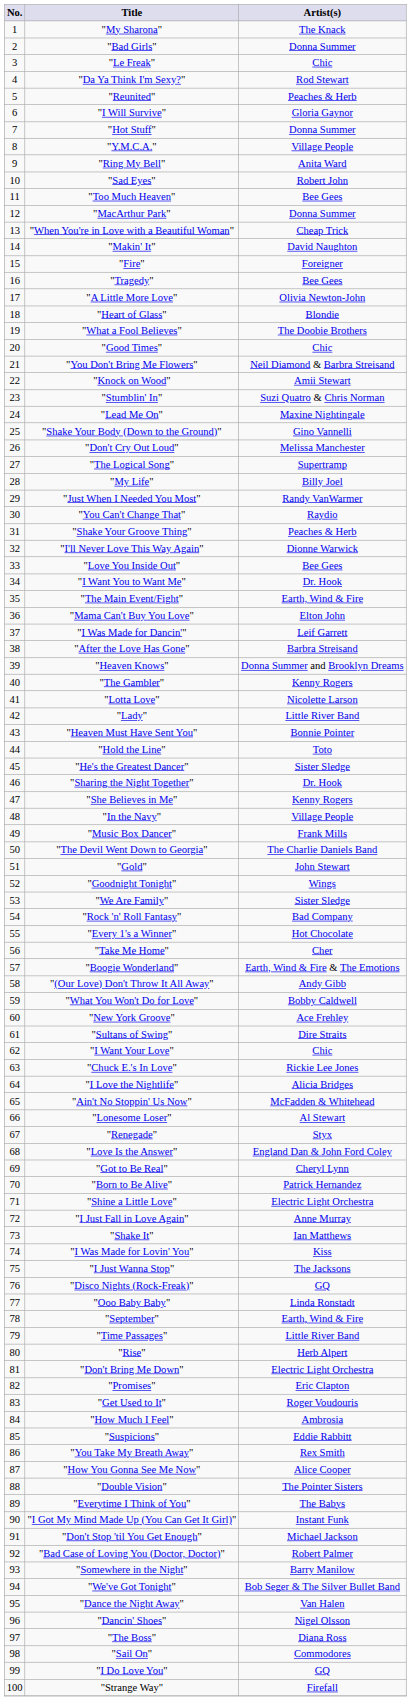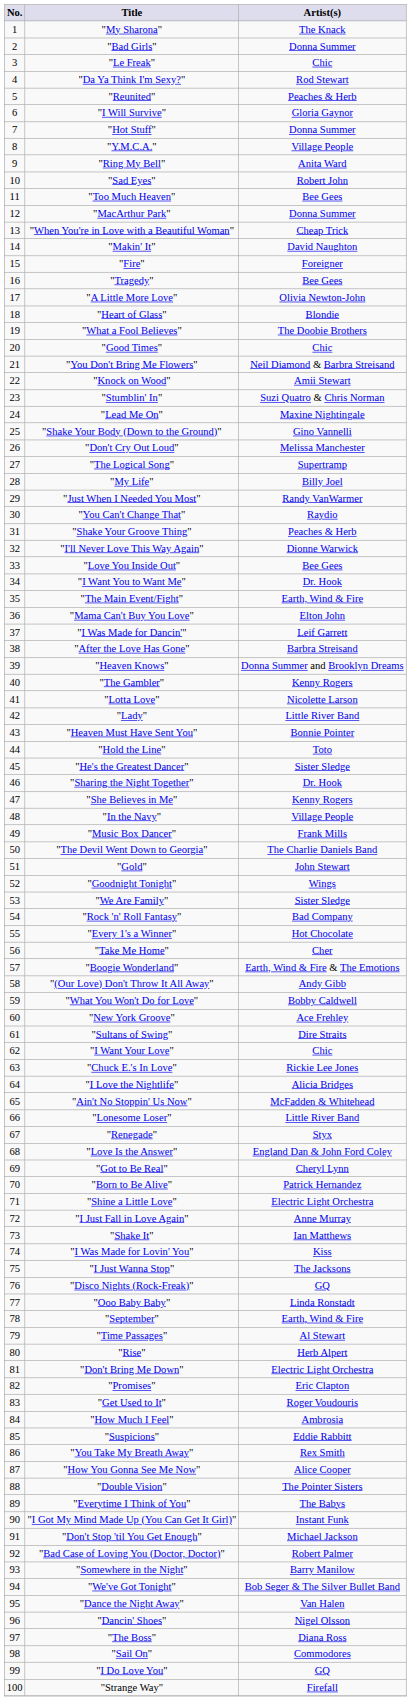 <table class="wikitable sortable" style="text-align: center">
 <tr>
 <th scope="col" style="background:#dde;">No.</th>
 <th scope="col" style="background:#dde;">Title</th>
 <th scope="col" style="background:#dde;">Artist(s)</th>
 </tr>
 <tr>
 <td>1</td>
 <td>"<a href='#'>My Sharona</a>"</td>
 <td><a href='#'>The Knack</a></td>
 </tr>
 <tr>
 <td>2</td>
 <td>"<a href='#'>Bad Girls</a>"</td>
 <td><a href='#'>Donna Summer</a></td>
 </tr>
 <tr>
 <td>3</td>
 <td>"<a href='#'>Le Freak</a>"</td>
 <td><a href='#'>Chic</a></td>
 </tr>
 <tr>
 <td>4</td>
 <td>"<a href='#'>Da Ya Think I'm Sexy?</a>"</td>
 <td><a href='#'>Rod Stewart</a></td>
 </tr>
 <tr>
 <td>5</td>
 <td>"<a href='#'>Reunited</a>"</td>
 <td><a href='#'>Peaches & Herb</a></td>
 </tr>
 <tr>
 <td>6</td>
 <td>"<a href='#'>I Will Survive</a>"</td>
 <td><a href='#'>Gloria Gaynor</a></td>
 </tr>
 <tr>
 <td>7</td>
 <td>"<a href='#'>Hot Stuff</a>"</td>
 <td><a href='#'>Donna Summer</a></td>
 </tr>
 <tr>
 <td>8</td>
 <td>"<a href='#'>Y.M.C.A.</a>"</td>
 <td><a href='#'>Village People</a></td>
 </tr>
 <tr>
 <td>9</td>
 <td>"<a href='#'>Ring My Bell</a>"</td>
 <td><a href='#'>Anita Ward</a></td>
 </tr>
 <tr>
 <td>10</td>
 <td>"<a href='#'>Sad Eyes</a>"</td>
 <td><a href='#'>Robert John</a></td>
 </tr>
 <tr>
 <td>11</td>
 <td>"<a href='#'>Too Much Heaven</a>"</td>
 <td><a href='#'>Bee Gees</a></td>
 </tr>
 <tr>
 <td>12</td>
 <td>"<a href='#'>MacArthur Park</a>"</td>
 <td><a href='#'>Donna Summer</a></td>
 </tr>
 <tr>
 <td>13</td>
 <td>"<a href='#'>When You're in Love with a Beautiful Woman</a>"</td>
 <td><a href='#'>Cheap Trick</a></td>
 </tr>
 <tr>
 <td>14</td>
 <td>"<a href='#'>Makin' It</a>"</td>
 <td><a href='#'>David Naughton</a></td>
 </tr>
 <tr>
 <td>15</td>
 <td>"<a href='#'>Fire</a>"</td>
 <td><a href='#'>Foreigner</a></td>
 </tr>
 <tr>
 <td>16</td>
 <td>"<a href='#'>Tragedy</a>"</td>
 <td><a href='#'>Bee Gees</a></td>
 </tr>
 <tr>
 <td>17</td>
 <td>"<a href='#'>A Little More Love</a>"</td>
 <td><a href='#'>Olivia Newton-John</a></td>
 </tr>
 <tr>
 <td>18</td>
 <td>"<a href='#'>Heart of Glass</a>"</td>
 <td><a href='#'>Blondie</a></td>
 </tr>
 <tr>
 <td>19</td>
 <td>"<a href='#'>What a Fool Believes</a>"</td>
 <td><a href='#'>The Doobie Brothers</a></td>
 </tr>
 <tr>
 <td>20</td>
 <td>"<a href='#'>Good Times</a>"</td>
 <td><a href='#'>Chic</a></td>
 </tr>
 <tr>
 <td>21</td>
 <td>"<a href='#'>You Don't Bring Me Flowers</a>"</td>
 <td><a href='#'>Neil Diamond</a> & <a href='#'>Barbra Streisand</a></td>
 </tr>
 <tr>
 <td>22</td>
 <td>"<a href='#'>Knock on Wood</a>"</td>
 <td><a href='#'>Amii Stewart</a></td>
 </tr>
 <tr>
 <td>23</td>
 <td>"<a href='#'>Stumblin' In</a>"</td>
 <td><a href='#'>Suzi Quatro</a> & <a href='#'>Chris Norman</a></td>
 </tr>
 <tr>
 <td>24</td>
 <td>"<a href='#'>Lead Me On</a>"</td>
 <td><a href='#'>Maxine Nightingale</a></td>
 </tr>
 <tr>
 <td>25</td>
 <td>"<a href='#'>Shake Your Body (Down to the Ground)</a>"</td>
 <td><a href='#'>Gino Vannelli</a></td>
 </tr>
 <tr>
 <td>26</td>
 <td>"<a href='#'>Don't Cry Out Loud</a>"</td>
 <td><a href='#'>Melissa Manchester</a></td>
 </tr>
 <tr>
 <td>27</td>
 <td>"<a href='#'>The Logical Song</a>"</td>
 <td><a href='#'>Supertramp</a></td>
 </tr>
 <tr>
 <td>28</td>
 <td>"<a href='#'>My Life</a>"</td>
 <td><a href='#'>Billy Joel</a></td>
 </tr>
 <tr>
 <td>29</td>
 <td>"<a href='#'>Just When I Needed You Most</a>"</td>
 <td><a href='#'>Randy VanWarmer</a></td>
 </tr>
 <tr>
 <td>30</td>
 <td>"<a href='#'>You Can't Change That</a>"</td>
 <td><a href='#'>Raydio</a></td>
 </tr>
 <tr>
 <td>31</td>
 <td>"<a href='#'>Shake Your Groove Thing</a>"</td>
 <td><a href='#'>Peaches & Herb</a></td>
 </tr>
 <tr>
 <td>32</td>
 <td>"<a href='#'>I'll Never Love This Way Again</a>"</td>
 <td><a href='#'>Dionne Warwick</a></td>
 </tr>
 <tr>
 <td>33</td>
 <td>"<a href='#'>Love You Inside Out</a>"</td>
 <td><a href='#'>Bee Gees</a></td>
 </tr>
 <tr>
 <td>34</td>
 <td>"<a href='#'>I Want You to Want Me</a>"</td>
 <td><a href='#'>Dr. Hook</a></td>
 </tr>
 <tr>
 <td>35</td>
 <td>"<a href='#'>The Main Event/Fight</a>"</td>
 <td><a href='#'>Earth, Wind & Fire</a></td>
 </tr>
 <tr>
 <td>36</td>
 <td>"<a href='#'>Mama Can't Buy You Love</a>"</td>
 <td><a href='#'>Elton John</a></td>
 </tr>
 <tr>
 <td>37</td>
 <td>"<a href='#'>I Was Made for Dancin'</a>"</td>
 <td><a href='#'>Leif Garrett</a></td>
 </tr>
 <tr>
 <td>38</td>
 <td>"<a href='#'>After the Love Has Gone</a>"</td>
 <td><a href='#'>Barbra Streisand</a></td>
 </tr>
 <tr>
 <td>39</td>
 <td>"<a href='#'>Heaven Knows</a>"</td>
 <td><a href='#'>Donna Summer</a> and <a href='#'>Brooklyn Dreams</a></td>
 </tr>
 <tr>
 <td>40</td>
 <td>"<a href='#'>The Gambler</a>"</td>
 <td><a href='#'>Kenny Rogers</a></td>
 </tr>
 <tr>
 <td>41</td>
 <td>"<a href='#'>Lotta Love</a>"</td>
 <td><a href='#'>Nicolette Larson</a></td>
 </tr>
 <tr>
 <td>42</td>
 <td>"<a href='#'>Lady</a>"</td>
 <td><a href='#'>Little River Band</a></td>
 </tr>
 <tr>
 <td>43</td>
 <td>"<a href='#'>Heaven Must Have Sent You</a>"</td>
 <td><a href='#'>Bonnie Pointer</a></td>
 </tr>
 <tr>
 <td>44</td>
 <td>"<a href='#'>Hold the Line</a>"</td>
 <td><a href='#'>Toto</a></td>
 </tr>
 <tr>
 <td>45</td>
 <td>"<a href='#'>He's the Greatest Dancer</a>"</td>
 <td><a href='#'>Sister Sledge</a></td>
 </tr>
 <tr>
 <td>46</td>
 <td>"<a href='#'>Sharing the Night Together</a>"</td>
 <td><a href='#'>Dr. Hook</a></td>
 </tr>
 <tr>
 <td>47</td>
 <td>"<a href='#'>She Believes in Me</a>"</td>
 <td><a href='#'>Kenny Rogers</a></td>
 </tr>
 <tr>
 <td>48</td>
 <td>"<a href='#'>In the Navy</a>"</td>
 <td><a href='#'>Village People</a></td>
 </tr>
 <tr>
 <td>49</td>
 <td>"<a href='#'>Music Box Dancer</a>"</td>
 <td><a href='#'>Frank Mills</a></td>
 </tr>
 <tr>
 <td>50</td>
 <td>"<a href='#'>The Devil Went Down to Georgia</a>"</td>
 <td><a href='#'>The Charlie Daniels Band</a></td>
 </tr>
 <tr>
 <td>51</td>
 <td>"<a href='#'>Gold</a>"</td>
 <td><a href='#'>John Stewart</a></td>
 </tr>
 <tr>
 <td>52</td>
 <td>"<a href='#'>Goodnight Tonight</a>"</td>
 <td><a href='#'>Wings</a></td>
 </tr>
 <tr>
 <td>53</td>
 <td>"<a href='#'>We Are Family</a>"</td>
 <td><a href='#'>Sister Sledge</a></td>
 </tr>
 <tr>
 <td>54</td>
 <td>"<a href='#'>Rock 'n' Roll Fantasy</a>"</td>
 <td><a href='#'>Bad Company</a></td>
 </tr>
 <tr>
 <td>55</td>
 <td>"<a href='#'>Every 1's a Winner</a>"</td>
 <td><a href='#'>Hot Chocolate</a></td>
 </tr>
 <tr>
 <td>56</td>
 <td>"<a href='#'>Take Me Home</a>"</td>
 <td><a href='#'>Cher</a></td>
 </tr>
 <tr>
 <td>57</td>
 <td>"<a href='#'>Boogie Wonderland</a>"</td>
 <td><a href='#'>Earth, Wind & Fire</a> & <a href='#'>The Emotions</a></td>
 </tr>
 <tr>
 <td>58</td>
 <td>"<a href='#'>(Our Love) Don't Throw It All Away</a>"</td>
 <td><a href='#'>Andy Gibb</a></td>
 </tr>
 <tr>
 <td>59</td>
 <td>"<a href='#'>What You Won't Do for Love</a>"</td>
 <td><a href='#'>Bobby Caldwell</a></td>
 </tr>
 <tr>
 <td>60</td>
 <td>"<a href='#'>New York Groove</a>"</td>
 <td><a href='#'>Ace Frehley</a></td>
 </tr>
 <tr>
 <td>61</td>
 <td>"<a href='#'>Sultans of Swing</a>"</td>
 <td><a href='#'>Dire Straits</a></td>
 </tr>
 <tr>
 <td>62</td>
 <td>"<a href='#'>I Want Your Love</a>"</td>
 <td><a href='#'>Chic</a></td>
 </tr>
 <tr>
 <td>63</td>
 <td>"<a href='#'>Chuck E.'s In Love</a>"</td>
 <td><a href='#'>Rickie Lee Jones</a></td>
 </tr>
 <tr>
 <td>64</td>
 <td>"<a href='#'>I Love the Nightlife</a>"</td>
 <td><a href='#'>Alicia Bridges</a></td>
 </tr>
 <tr>
 <td>65</td>
 <td>"<a href='#'>Ain't No Stoppin' Us Now</a>"</td>
 <td><a href='#'>McFadden & Whitehead</a></td>
 </tr>
 <tr>
 <td>66</td>
 <td>"<a href='#'>Lonesome Loser</a>"</td>
-<td><a href='#'>Al Stewart</a></td>
+<td><a href='#'>Little River Band</a></td>
 </tr>
 <tr>
 <td>67</td>
 <td>"<a href='#'>Renegade</a>"</td>
 <td><a href='#'>Styx</a></td>
 </tr>
 <tr>
 <td>68</td>
 <td>"<a href='#'>Love Is the Answer</a>"</td>
 <td><a href='#'>England Dan & John Ford Coley</a></td>
 </tr>
 <tr>
 <td>69</td>
 <td>"<a href='#'>Got to Be Real</a>"</td>
 <td><a href='#'>Cheryl Lynn</a></td>
 </tr>
 <tr>
 <td>70</td>
 <td>"<a href='#'>Born to Be Alive</a>"</td>
 <td><a href='#'>Patrick Hernandez</a></td>
 </tr>
 <tr>
 <td>71</td>
 <td>"<a href='#'>Shine a Little Love</a>"</td>
 <td><a href='#'>Electric Light Orchestra</a></td>
 </tr>
 <tr>
 <td>72</td>
 <td>"<a href='#'>I Just Fall in Love Again</a>"</td>
 <td><a href='#'>Anne Murray</a></td>
 </tr>
 <tr>
 <td>73</td>
 <td>"<a href='#'>Shake It</a>"</td>
 <td><a href='#'>Ian Matthews</a></td>
 </tr>
 <tr>
 <td>74</td>
 <td>"<a href='#'>I Was Made for Lovin' You</a>"</td>
 <td><a href='#'>Kiss</a></td>
 </tr>
 <tr>
 <td>75</td>
 <td>"<a href='#'>I Just Wanna Stop</a>"</td>
 <td><a href='#'>The Jacksons</a></td>
 </tr>
 <tr>
 <td>76</td>
 <td>"<a href='#'>Disco Nights (Rock-Freak)</a>"</td>
 <td><a href='#'>GQ</a></td>
 </tr>
 <tr>
 <td>77</td>
 <td>"<a href='#'>Ooo Baby Baby</a>"</td>
 <td><a href='#'>Linda Ronstadt</a></td>
 </tr>
 <tr>
 <td>78</td>
 <td>"<a href='#'>September</a>"</td>
 <td><a href='#'>Earth, Wind & Fire</a></td>
 </tr>
 <tr>
 <td>79</td>
 <td>"<a href='#'>Time Passages</a>"</td>
-<td><a href='#'>Little River Band</a></td>
+<td><a href='#'>Al Stewart</a></td>
 </tr>
 <tr>
 <td>80</td>
 <td>"<a href='#'>Rise</a>"</td>
 <td><a href='#'>Herb Alpert</a></td>
 </tr>
 <tr>
 <td>81</td>
 <td>"<a href='#'>Don't Bring Me Down</a>"</td>
 <td><a href='#'>Electric Light Orchestra</a></td>
 </tr>
 <tr>
 <td>82</td>
 <td>"<a href='#'>Promises</a>"</td>
 <td><a href='#'>Eric Clapton</a></td>
 </tr>
 <tr>
 <td>83</td>
 <td>"<a href='#'>Get Used to It</a>"</td>
 <td><a href='#'>Roger Voudouris</a></td>
 </tr>
 <tr>
 <td>84</td>
 <td>"<a href='#'>How Much I Feel</a>"</td>
 <td><a href='#'>Ambrosia</a></td>
 </tr>
 <tr>
 <td>85</td>
 <td>"<a href='#'>Suspicions</a>"</td>
 <td><a href='#'>Eddie Rabbitt</a></td>
 </tr>
 <tr>
 <td>86</td>
 <td>"<a href='#'>You Take My Breath Away</a>"</td>
 <td><a href='#'>Rex Smith</a></td>
 </tr>
 <tr>
 <td>87</td>
 <td>"<a href='#'>How You Gonna See Me Now</a>"</td>
 <td><a href='#'>Alice Cooper</a></td>
 </tr>
 <tr>
 <td>88</td>
 <td>"<a href='#'>Double Vision</a>"</td>
 <td><a href='#'>The Pointer Sisters</a></td>
 </tr>
 <tr>
 <td>89</td>
 <td>"<a href='#'>Everytime I Think of You</a>"</td>
 <td><a href='#'>The Babys</a></td>
 </tr>
 <tr>
 <td>90</td>
 <td>"<a href='#'>I Got My Mind Made Up (You Can Get It Girl)</a>"</td>
 <td><a href='#'>Instant Funk</a></td>
 </tr>
 <tr>
 <td>91</td>
 <td>"<a href='#'>Don't Stop 'til You Get Enough</a>"</td>
 <td><a href='#'>Michael Jackson</a></td>
 </tr>
 <tr>
 <td>92</td>
 <td>"<a href='#'>Bad Case of Loving You (Doctor, Doctor)</a>"</td>
 <td><a href='#'>Robert Palmer</a></td>
 </tr>
 <tr>
 <td>93</td>
 <td>"<a href='#'>Somewhere in the Night</a>"</td>
 <td><a href='#'>Barry Manilow</a></td>
 </tr>
 <tr>
 <td>94</td>
 <td>"<a href='#'>We've Got Tonight</a>"</td>
 <td><a href='#'>Bob Seger & The Silver Bullet Band</a></td>
 </tr>
 <tr>
 <td>95</td>
 <td>"<a href='#'>Dance the Night Away</a>"</td>
 <td><a href='#'>Van Halen</a></td>
 </tr>
 <tr>
 <td>96</td>
 <td>"<a href='#'>Dancin' Shoes</a>"</td>
 <td><a href='#'>Nigel Olsson</a></td>
 </tr>
 <tr>
 <td>97</td>
 <td>"<a href='#'>The Boss</a>"</td>
 <td><a href='#'>Diana Ross</a></td>
 </tr>
 <tr>
 <td>98</td>
 <td>"<a href='#'>Sail On</a>"</td>
 <td><a href='#'>Commodores</a></td>
 </tr>
 <tr>
 <td>99</td>
 <td>"<a href='#'>I Do Love You</a>"</td>
 <td><a href='#'>GQ</a></td>
 </tr>
 <tr>
 <td>100</td>
 <td>"Strange Way"</td>
 <td><a href='#'>Firefall</a></td>
 </tr>
 <tr>
 </tr>
 </table>
